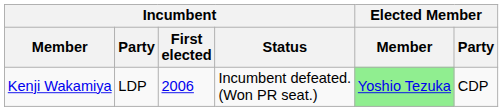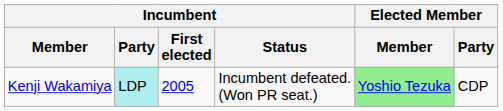 <table class="wikitable sortable">
 <tr>
 <th colspan=4>Incumbent</th>
 <th colspan=2>Elected Member</th>
 </tr>
 <tr>
 <th>Member</th>
 <th>Party</th>
 <th>First<br>elected</th>
 <th>Status</th>
 <th>Member</th>
 <th>Party</th>
 </tr>
 <tr>
 <td><a href='#'>Kenji Wakamiya</a></td>
-<td>LDP</td>
-<td><a href='#'>2006</a></td>
+<td style="background: paleturquoise;">LDP</td>
+<td><a href='#'>2005</a></td>
 <td>Incumbent defeated.<br>(Won PR seat.)</td>
 <td style="background: lightgreen;"><a href='#'>Yoshio Tezuka</a></td>
 <td>CDP</td>
 </tr>
 </table>
